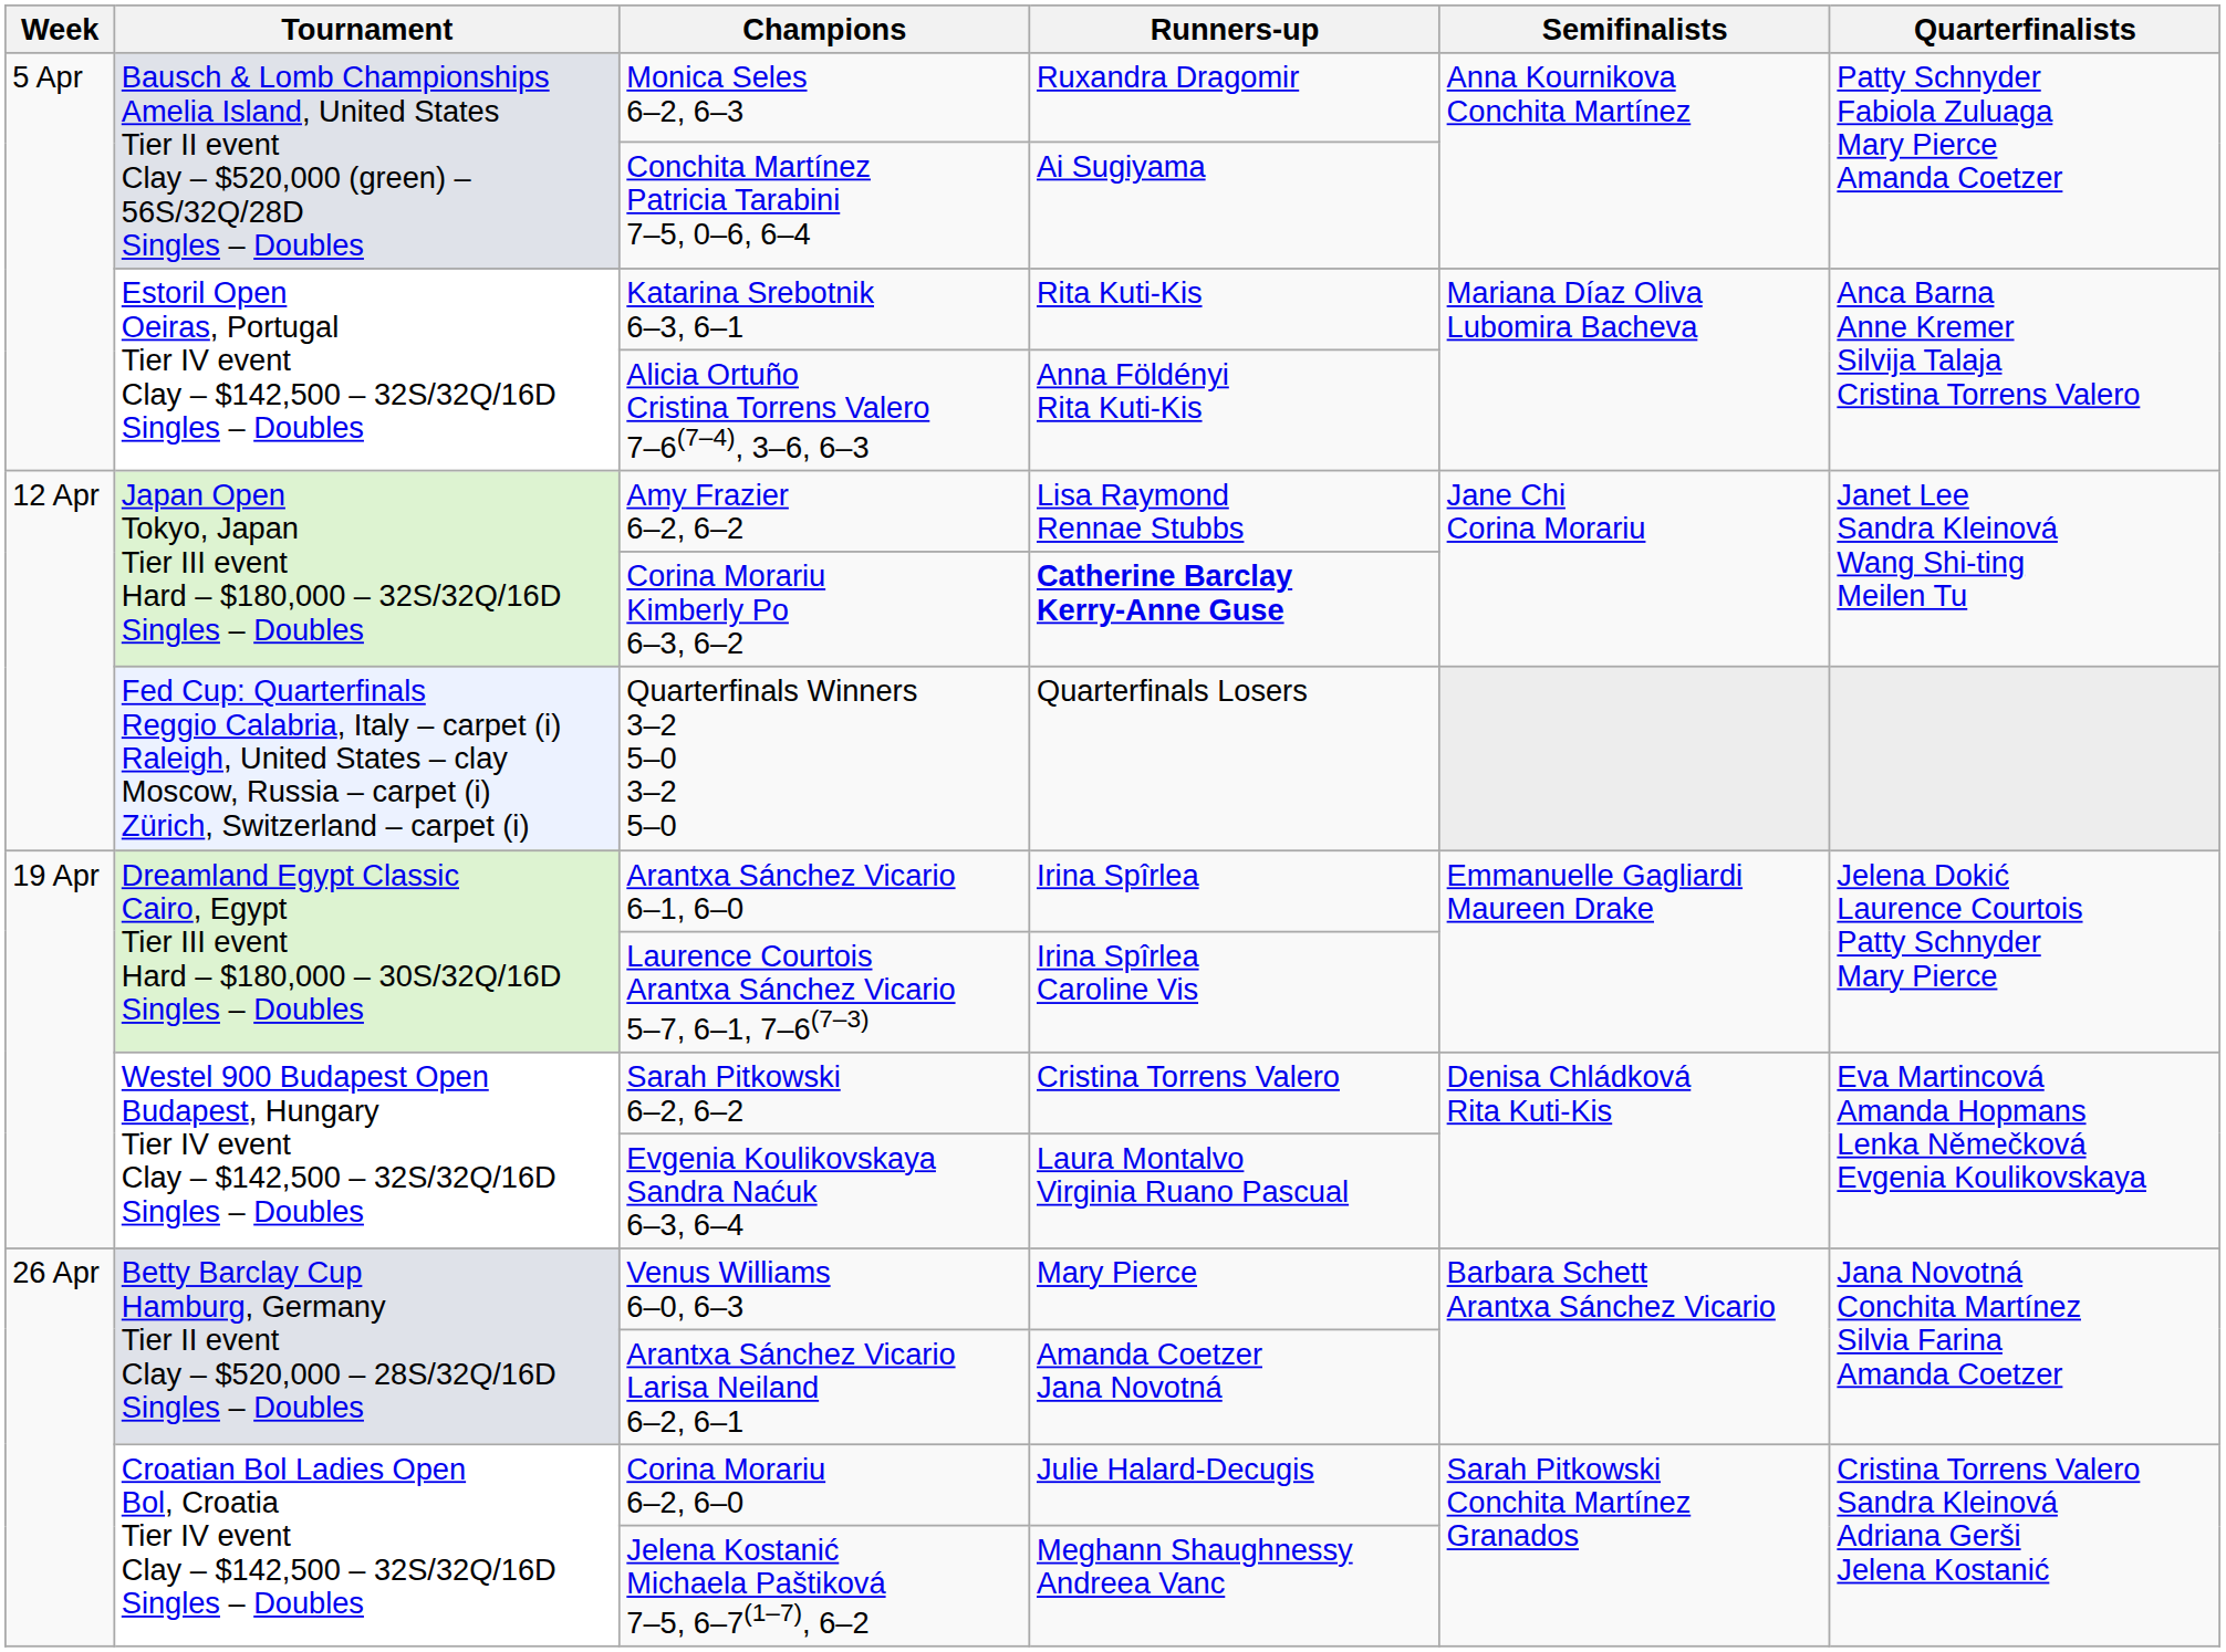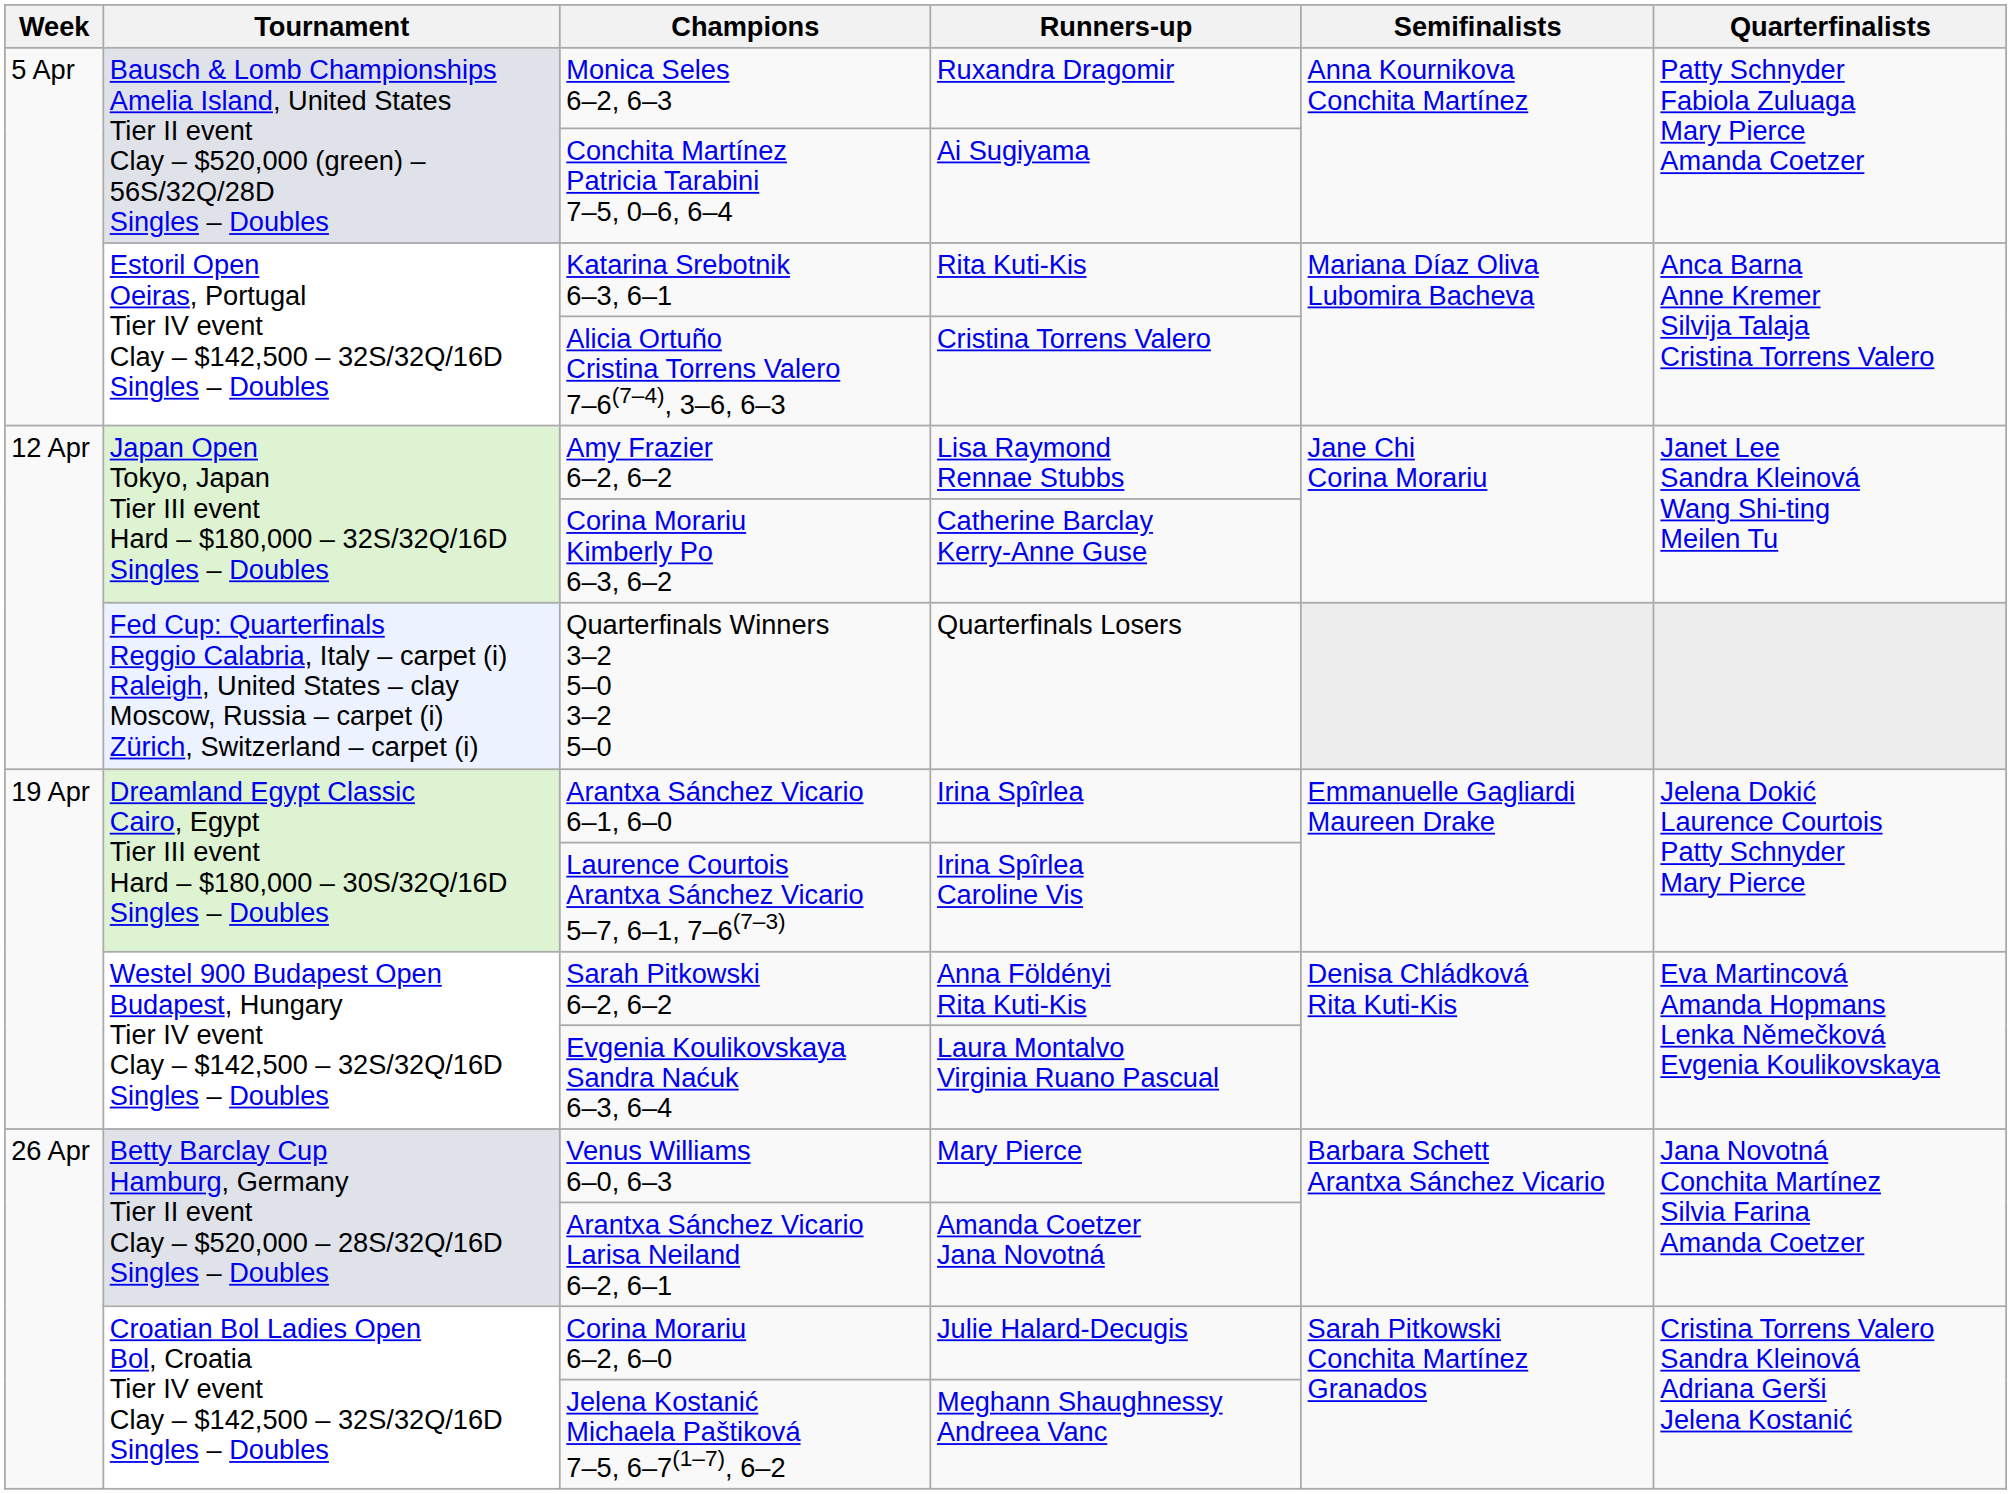 <table class=wikitable style=font-size:95%>
 <tr>
 <th style="width:48px;">Week</th>
 <th style="width:248px;">Tournament</th>
 <th style="width:200px;">Champions</th>
 <th style="width:200px;">Runners-up</th>
 <th style="width:190px;">Semifinalists</th>
 <th style="width:190px;">Quarterfinalists</th>
 </tr>
 <tr valign="top">
 <td rowspan=4>5 Apr</td>
 <td bgcolor=#dfe2e9 rowspan=2><a href='#'>Bausch & Lomb Championships</a><br> <a href='#'>Amelia Island</a>, United States <br>Tier II event <br> Clay – $520,000 (green) – 56S/32Q/28D<br><a href='#'>Singles</a> – <a href='#'>Doubles</a></td>
 <td> <a href='#'>Monica Seles</a> <br> 6–2, 6–3</td>
 <td> <a href='#'>Ruxandra Dragomir</a></td>
 <td rowspan=2> <a href='#'>Anna Kournikova</a><br> <a href='#'>Conchita Martínez</a></td>
 <td rowspan=2> <a href='#'>Patty Schnyder</a>  <br>  <a href='#'>Fabiola Zuluaga</a> <br> <a href='#'>Mary Pierce</a><br>   <a href='#'>Amanda Coetzer</a></td>
 </tr>
 <tr valign="top">
 <td> <a href='#'>Conchita Martínez</a> <br>  <a href='#'>Patricia Tarabini</a><br>7–5, 0–6, 6–4</td>
 <td> <a href='#'>Ai Sugiyama</a></td>
 </tr>
 <tr valign="top">
 <td bgcolor=#FFFFFF rowspan=2><a href='#'>Estoril Open</a><br> <a href='#'>Oeiras</a>, Portugal <br>Tier IV event <br> Clay – $142,500 – 32S/32Q/16D<br><a href='#'>Singles</a> – <a href='#'>Doubles</a></td>
 <td> <a href='#'>Katarina Srebotnik</a> <br> 6–3, 6–1</td>
 <td> <a href='#'>Rita Kuti-Kis</a></td>
 <td rowspan=2> <a href='#'>Mariana Díaz Oliva</a><br> <a href='#'>Lubomira Bacheva</a></td>
 <td rowspan=2> <a href='#'>Anca Barna</a>  <br>  <a href='#'>Anne Kremer</a> <br> <a href='#'>Silvija Talaja</a><br>   <a href='#'>Cristina Torrens Valero</a></td>
 </tr>
 <tr valign="top">
 <td> <a href='#'>Alicia Ortuño</a> <br>  <a href='#'>Cristina Torrens Valero</a><br>7–6<sup>(7–4)</sup>, 3–6, 6–3</td>
-<td> <a href='#'>Anna Földényi</a> <br>  <a href='#'>Rita Kuti-Kis</a></td>
+<td> <a href='#'>Cristina Torrens Valero</a></td>
 </tr>
 <tr valign="top">
 <td rowspan=3>12 Apr</td>
 <td bgcolor=#DDF3D1 rowspan=2><a href='#'>Japan Open</a><br>  Tokyo, Japan <br>Tier III event <br> Hard – $180,000 – 32S/32Q/16D<br><a href='#'>Singles</a> – <a href='#'>Doubles</a></td>
 <td> <a href='#'>Amy Frazier</a> <br> 6–2, 6–2</td>
 <td> <a href='#'>Lisa Raymond</a> <br>  <a href='#'>Rennae Stubbs</a></td>
 <td rowspan=2> <a href='#'>Jane Chi</a><br> <a href='#'>Corina Morariu</a></td>
 <td rowspan=2> <a href='#'>Janet Lee</a>  <br>  <a href='#'>Sandra Kleinová</a> <br> <a href='#'>Wang Shi-ting</a><br>   <a href='#'>Meilen Tu</a></td>
 </tr>
 <tr valign="top">
 <td> <a href='#'>Corina Morariu</a> <br>  <a href='#'>Kimberly Po</a><br>6–3, 6–2</td>
-<td><strong> <a href='#'>Catherine Barclay</a> <br>  <a href='#'>Kerry-Anne Guse</a></strong></td>
+<td> <a href='#'>Catherine Barclay</a> <br>  <a href='#'>Kerry-Anne Guse</a></td>
 </tr>
 <tr valign="top">
 <td bgcolor=#ECF2FF><a href='#'>Fed Cup: Quarterfinals</a> <br> <a href='#'>Reggio Calabria</a>, Italy – carpet (i)<br> <a href='#'>Raleigh</a>, United States – clay<br> Moscow, Russia – carpet (i)<br> <a href='#'>Zürich</a>, Switzerland – carpet (i)</td>
 <td>Quarterfinals Winners <br> 3–2 <br> 5–0<br> 3–2<br> 5–0</td>
 <td>Quarterfinals Losers <br><br><br><br></td>
 <td bgcolor=#ededed></td>
 <td bgcolor=#ededed></td>
 </tr>
 <tr valign="top">
 <td rowspan=4>19 Apr</td>
 <td bgcolor=#DDF3D1 rowspan=2><a href='#'>Dreamland Egypt Classic</a><br> <a href='#'>Cairo</a>, Egypt <br>Tier III event <br> Hard – $180,000 – 30S/32Q/16D<br><a href='#'>Singles</a> – <a href='#'>Doubles</a></td>
 <td> <a href='#'>Arantxa Sánchez Vicario</a> <br> 6–1, 6–0</td>
 <td> <a href='#'>Irina Spîrlea</a></td>
 <td rowspan=2> <a href='#'>Emmanuelle Gagliardi</a><br> <a href='#'>Maureen Drake</a></td>
 <td rowspan=2> <a href='#'>Jelena Dokić</a>  <br>  <a href='#'>Laurence Courtois</a> <br> <a href='#'>Patty Schnyder</a><br>   <a href='#'>Mary Pierce</a></td>
 </tr>
 <tr valign="top">
 <td> <a href='#'>Laurence Courtois</a> <br>  <a href='#'>Arantxa Sánchez Vicario</a><br>5–7, 6–1, 7–6<sup>(7–3)</sup></td>
 <td> <a href='#'>Irina Spîrlea</a> <br>  <a href='#'>Caroline Vis</a></td>
 </tr>
 <tr valign="top">
 <td bgcolor=#FFFFFF rowspan=2><a href='#'>Westel 900 Budapest Open</a><br> <a href='#'>Budapest</a>, Hungary <br>Tier IV event <br> Clay – $142,500 – 32S/32Q/16D<br><a href='#'>Singles</a> – <a href='#'>Doubles</a></td>
 <td> <a href='#'>Sarah Pitkowski</a> <br> 6–2, 6–2</td>
-<td> <a href='#'>Cristina Torrens Valero</a></td>
+<td> <a href='#'>Anna Földényi</a> <br>  <a href='#'>Rita Kuti-Kis</a></td>
 <td rowspan=2> <a href='#'>Denisa Chládková</a><br> <a href='#'>Rita Kuti-Kis</a></td>
 <td rowspan=2> <a href='#'>Eva Martincová</a>  <br>  <a href='#'>Amanda Hopmans</a> <br> <a href='#'>Lenka Němečková</a><br>   <a href='#'>Evgenia Koulikovskaya</a></td>
 </tr>
 <tr valign="top">
 <td> <a href='#'>Evgenia Koulikovskaya</a> <br>  <a href='#'>Sandra Naćuk</a><br>6–3, 6–4</td>
 <td> <a href='#'>Laura Montalvo</a> <br>  <a href='#'>Virginia Ruano Pascual</a></td>
 </tr>
 <tr valign="top">
 <td rowspan=4>26 Apr</td>
 <td bgcolor=#dfe2e9 rowspan=2><a href='#'>Betty Barclay Cup</a><br> <a href='#'>Hamburg</a>, Germany <br>Tier II event <br> Clay – $520,000 – 28S/32Q/16D<br><a href='#'>Singles</a> – <a href='#'>Doubles</a></td>
 <td> <a href='#'>Venus Williams</a> <br> 6–0, 6–3</td>
 <td> <a href='#'>Mary Pierce</a></td>
 <td rowspan=2> <a href='#'>Barbara Schett</a><br> <a href='#'>Arantxa Sánchez Vicario</a></td>
 <td rowspan=2> <a href='#'>Jana Novotná</a>  <br>  <a href='#'>Conchita Martínez</a> <br> <a href='#'>Silvia Farina</a><br>   <a href='#'>Amanda Coetzer</a></td>
 </tr>
 <tr valign="top">
 <td> <a href='#'>Arantxa Sánchez Vicario</a> <br>  <a href='#'>Larisa Neiland</a><br>6–2, 6–1</td>
 <td> <a href='#'>Amanda Coetzer</a> <br>  <a href='#'>Jana Novotná</a></td>
 </tr>
 <tr valign="top">
 <td bgcolor=#FFFFFF rowspan=2><a href='#'>Croatian Bol Ladies Open</a><br> <a href='#'>Bol</a>, Croatia <br>Tier IV event <br> Clay – $142,500 – 32S/32Q/16D<br><a href='#'>Singles</a> – <a href='#'>Doubles</a></td>
 <td> <a href='#'>Corina Morariu</a> <br> 6–2, 6–0</td>
 <td> <a href='#'>Julie Halard-Decugis</a></td>
 <td rowspan=2> <a href='#'>Sarah Pitkowski</a><br> <a href='#'>Conchita Martínez Granados</a></td>
 <td rowspan=2> <a href='#'>Cristina Torrens Valero</a>  <br>  <a href='#'>Sandra Kleinová</a> <br> <a href='#'>Adriana Gerši</a><br>   <a href='#'>Jelena Kostanić</a></td>
 </tr>
 <tr valign="top">
 <td> <a href='#'>Jelena Kostanić</a> <br>  <a href='#'>Michaela Paštiková</a><br>7–5, 6–7<sup>(1–7)</sup>, 6–2</td>
 <td> <a href='#'>Meghann Shaughnessy</a> <br>  <a href='#'>Andreea Vanc</a></td>
 </tr>
 </table>
